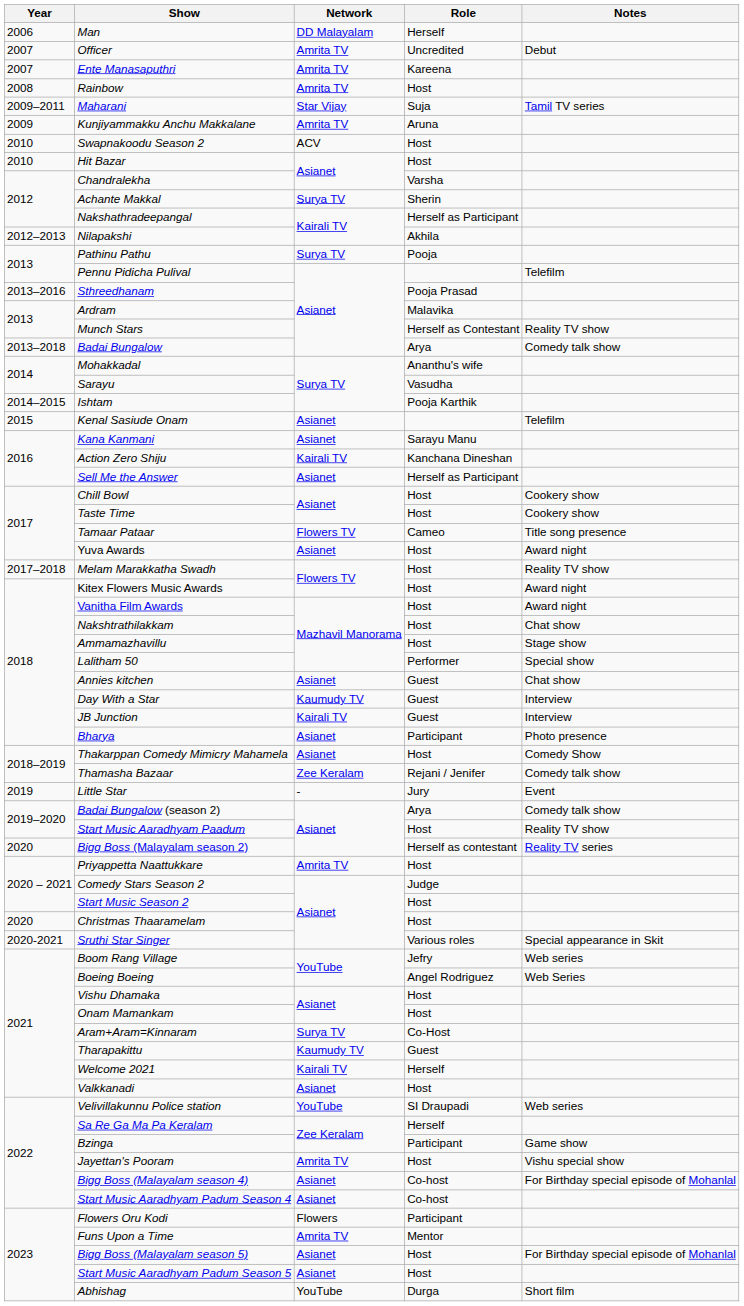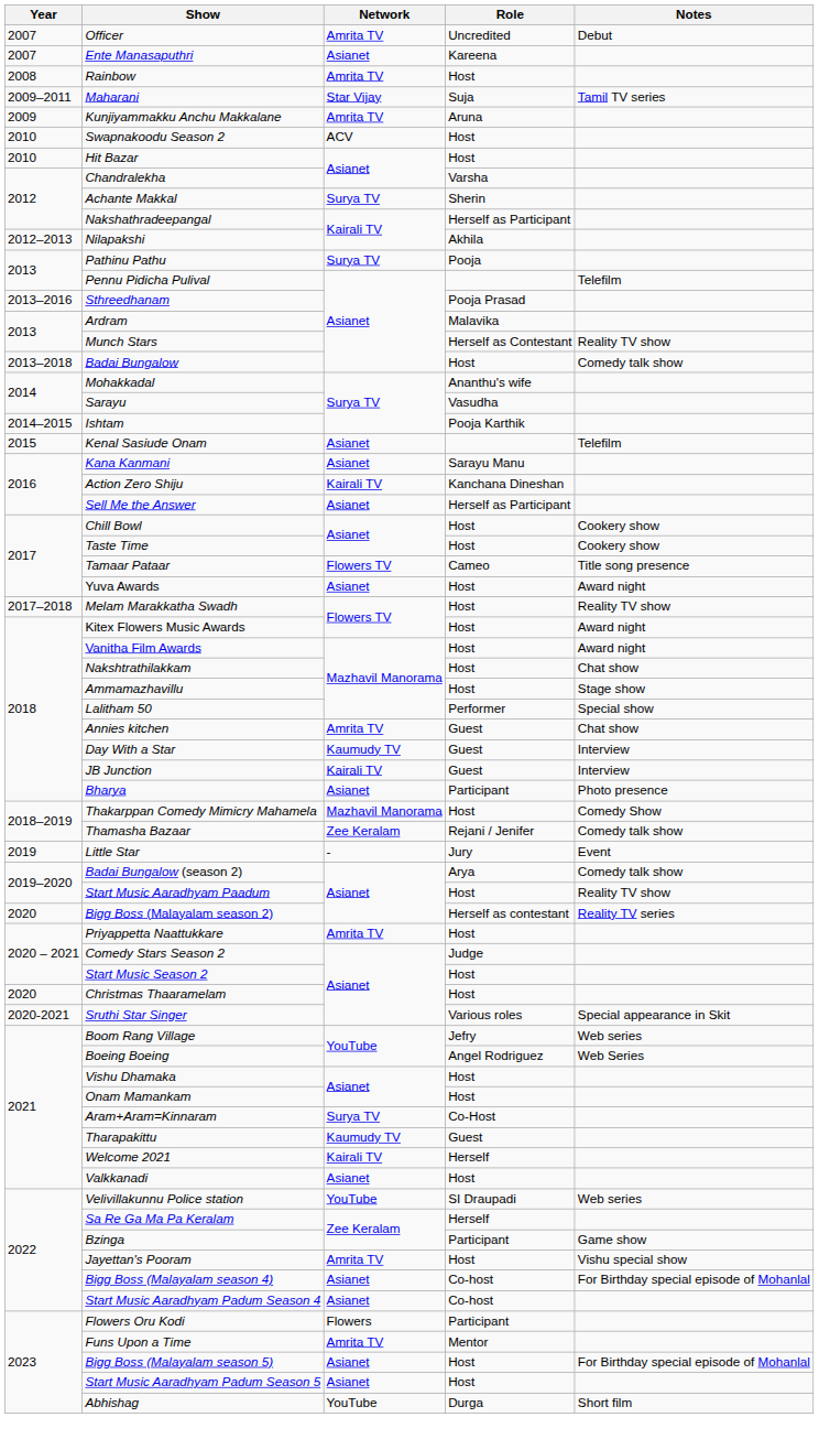 <table class="wikitable sortable">
 <tr>
 <th>Year</th>
 <th>Show</th>
 <th>Network</th>
 <th>Role</th>
 <th class="unsortable">Notes</th>
-</tr>
-<tr>
-<td>2006</td>
-<td><em>Man</em></td>
-<td><a href='#'>DD Malayalam</a></td>
-<td>Herself</td>
-<td></td>
 </tr>
 <tr>
 <td>2007</td>
 <td><em>Officer</em></td>
 <td><a href='#'>Amrita TV</a></td>
 <td>Uncredited</td>
 <td>Debut</td>
 </tr>
 <tr>
 <td>2007</td>
 <td><em><a href='#'>Ente Manasaputhri</a></em></td>
-<td><a href='#'>Amrita TV</a></td>
+<td><a href='#'>Asianet</a></td>
 <td>Kareena</td>
 <td></td>
 </tr>
 <tr>
 <td>2008</td>
 <td><em>Rainbow</em></td>
 <td><a href='#'>Amrita TV</a></td>
 <td>Host</td>
 <td></td>
 </tr>
 <tr>
 <td>2009–2011</td>
 <td><em><a href='#'>Maharani</a></em></td>
 <td><a href='#'>Star Vijay</a></td>
 <td>Suja</td>
 <td><a href='#'>Tamil</a> TV series</td>
 </tr>
 <tr>
 <td>2009</td>
 <td><em>Kunjiyammakku Anchu Makkalane</em></td>
 <td><a href='#'>Amrita TV</a></td>
 <td>Aruna</td>
 <td></td>
 </tr>
 <tr>
 <td>2010</td>
 <td><em>Swapnakoodu Season 2</em></td>
 <td>ACV</td>
 <td>Host</td>
 <td></td>
 </tr>
 <tr>
 <td>2010</td>
 <td><em>Hit Bazar</em></td>
 <td rowspan=2><a href='#'>Asianet</a></td>
 <td>Host</td>
 <td></td>
 </tr>
 <tr>
 <td rowspan=3>2012</td>
 <td><em>Chandralekha</em></td>
 <td>Varsha</td>
 <td></td>
 </tr>
 <tr>
 <td><em>Achante Makkal</em></td>
 <td><a href='#'>Surya TV</a></td>
 <td>Sherin</td>
 <td></td>
 </tr>
 <tr>
 <td><em>Nakshathradeepangal</em></td>
 <td rowspan=2><a href='#'>Kairali TV</a></td>
 <td>Herself as Participant</td>
 <td></td>
 </tr>
 <tr>
 <td>2012–2013</td>
 <td><em>Nilapakshi</em></td>
 <td>Akhila</td>
 <td></td>
 </tr>
 <tr>
 <td rowspan=2>2013</td>
 <td><em>Pathinu Pathu</em></td>
 <td><a href='#'>Surya TV</a></td>
 <td>Pooja</td>
 <td></td>
 </tr>
 <tr>
 <td><em>Pennu Pidicha Pulival</em></td>
 <td rowspan=5><a href='#'>Asianet</a></td>
 <td></td>
 <td>Telefilm</td>
 </tr>
 <tr>
 <td>2013–2016</td>
 <td><em><a href='#'>Sthreedhanam</a></em></td>
 <td>Pooja Prasad</td>
 <td></td>
 </tr>
 <tr>
 <td rowspan=2>2013</td>
 <td><em>Ardram</em></td>
 <td>Malavika</td>
 <td></td>
 </tr>
 <tr>
 <td><em>Munch Stars</em></td>
 <td>Herself as  Contestant</td>
 <td>Reality TV show</td>
 </tr>
 <tr>
 <td>2013–2018</td>
 <td><em><a href='#'>Badai Bungalow</a></em></td>
-<td>Arya</td>
+<td>Host</td>
 <td>Comedy talk show</td>
 </tr>
 <tr>
 <td rowspan=2>2014</td>
 <td><em>Mohakkadal</em></td>
 <td rowspan=3><a href='#'>Surya TV</a></td>
 <td>Ananthu's wife</td>
 <td></td>
 </tr>
 <tr>
 <td><em>Sarayu</em></td>
 <td>Vasudha</td>
 <td></td>
 </tr>
 <tr>
 <td>2014–2015</td>
 <td><em>Ishtam</em></td>
 <td>Pooja Karthik</td>
 <td></td>
 </tr>
 <tr>
 <td>2015</td>
 <td><em>Kenal Sasiude Onam</em></td>
 <td><a href='#'>Asianet</a></td>
 <td></td>
 <td>Telefilm</td>
 </tr>
 <tr>
 <td rowspan=3>2016</td>
 <td><em><a href='#'>Kana Kanmani</a></em></td>
 <td><a href='#'>Asianet</a></td>
 <td>Sarayu Manu</td>
 <td></td>
 </tr>
 <tr>
 <td><em>Action Zero Shiju</em></td>
 <td><a href='#'>Kairali TV</a></td>
 <td>Kanchana Dineshan</td>
 <td></td>
 </tr>
 <tr>
 <td><em><a href='#'>Sell Me the Answer</a></em></td>
 <td><a href='#'>Asianet</a></td>
 <td>Herself as Participant</td>
 <td></td>
 </tr>
 <tr>
 <td rowspan=4>2017</td>
 <td><em>Chill Bowl</em></td>
 <td rowspan=2><a href='#'>Asianet</a></td>
 <td>Host</td>
 <td>Cookery show</td>
 </tr>
 <tr>
 <td><em>Taste Time</em></td>
 <td>Host</td>
 <td>Cookery show</td>
 </tr>
 <tr>
 <td><em>Tamaar Pataar</em></td>
 <td><a href='#'>Flowers TV</a></td>
 <td>Cameo</td>
 <td>Title song presence</td>
 </tr>
 <tr>
 <td>Yuva Awards</td>
 <td><a href='#'>Asianet</a></td>
 <td>Host</td>
 <td>Award night</td>
 </tr>
 <tr>
 <td>2017–2018</td>
 <td><em>Melam Marakkatha Swadh</em></td>
 <td rowspan=2><a href='#'>Flowers TV</a></td>
 <td>Host</td>
 <td>Reality TV show</td>
 </tr>
 <tr>
 <td rowspan=9>2018</td>
 <td>Kitex Flowers Music Awards</td>
 <td>Host</td>
 <td>Award night</td>
 </tr>
 <tr>
 <td><a href='#'>Vanitha Film Awards</a></td>
 <td rowspan=4><a href='#'>Mazhavil Manorama</a></td>
 <td>Host</td>
 <td>Award night</td>
 </tr>
 <tr>
 <td><em>Nakshtrathilakkam</em></td>
 <td>Host</td>
 <td>Chat show</td>
 </tr>
 <tr>
 <td><em>Ammamazhavillu</em></td>
 <td>Host</td>
 <td>Stage show</td>
 </tr>
 <tr>
 <td><em>Lalitham 50</em></td>
 <td>Performer</td>
 <td>Special show</td>
 </tr>
 <tr>
 <td><em>Annies kitchen</em></td>
-<td><a href='#'>Asianet</a></td>
+<td><a href='#'>Amrita TV</a></td>
 <td>Guest</td>
 <td>Chat show</td>
 </tr>
 <tr>
 <td><em>Day With a Star</em></td>
 <td><a href='#'>Kaumudy TV</a></td>
 <td>Guest</td>
 <td>Interview</td>
 </tr>
 <tr>
 <td><em>JB Junction</em></td>
 <td><a href='#'>Kairali TV</a></td>
 <td>Guest</td>
 <td>Interview</td>
 </tr>
 <tr>
 <td><em><a href='#'>Bharya</a></em></td>
 <td><a href='#'>Asianet</a></td>
 <td>Participant</td>
 <td>Photo presence</td>
 </tr>
 <tr>
 <td rowspan=2>2018–2019</td>
 <td><em>Thakarppan Comedy Mimicry Mahamela</em></td>
-<td><a href='#'>Asianet</a></td>
+<td><a href='#'>Mazhavil Manorama</a></td>
 <td>Host</td>
 <td>Comedy Show</td>
 </tr>
 <tr>
 <td><em>Thamasha Bazaar</em></td>
 <td><a href='#'>Zee Keralam</a></td>
 <td>Rejani / Jenifer</td>
 <td>Comedy talk show</td>
 </tr>
 <tr>
 <td>2019</td>
 <td><em>Little Star</em></td>
 <td>-</td>
 <td>Jury</td>
 <td>Event</td>
 </tr>
 <tr>
 <td Rowspan=2>2019–2020</td>
 <td><em><a href='#'>Badai Bungalow</a></em> (season 2)</td>
 <td rowspan=3><a href='#'>Asianet</a></td>
 <td>Arya</td>
 <td>Comedy talk show</td>
 </tr>
 <tr>
 <td><em><a href='#'>Start Music Aaradhyam Paadum</a></em></td>
 <td>Host</td>
 <td>Reality TV show</td>
 </tr>
 <tr>
 <td>2020</td>
 <td><a href='#'><em>Bigg Boss</em> (Malayalam season 2)</a></td>
 <td>Herself as contestant</td>
 <td><a href='#'>Reality TV</a> series</td>
 </tr>
 <tr>
 <td Rowspan=3>2020 – 2021</td>
 <td><em>Priyappetta Naattukkare</em></td>
 <td><a href='#'>Amrita TV</a></td>
 <td>Host</td>
 <td></td>
 </tr>
 <tr>
 <td><em>Comedy Stars Season 2</em></td>
 <td rowspan=4><a href='#'>Asianet</a></td>
 <td>Judge</td>
 <td></td>
 </tr>
 <tr>
 <td><em><a href='#'>Start Music Season 2</a></em></td>
 <td>Host</td>
 <td></td>
 </tr>
 <tr>
 <td>2020</td>
 <td><em>Christmas Thaaramelam</em></td>
 <td>Host</td>
 <td></td>
 </tr>
 <tr>
 <td>2020-2021</td>
 <td><em><a href='#'>Sruthi Star Singer</a></em></td>
 <td>Various roles</td>
 <td>Special appearance in Skit</td>
 </tr>
 <tr>
 <td Rowspan=8>2021</td>
 <td><em>Boom Rang Village</em></td>
 <td rowspan=2><a href='#'>YouTube</a></td>
 <td>Jefry</td>
 <td>Web series</td>
 </tr>
 <tr>
 <td><em>Boeing Boeing</em></td>
 <td>Angel Rodriguez</td>
 <td>Web Series</td>
 </tr>
 <tr>
 <td><em>Vishu Dhamaka</em></td>
 <td rowspan=2><a href='#'>Asianet</a></td>
 <td>Host</td>
 <td></td>
 </tr>
 <tr>
 <td><em>Onam Mamankam</em></td>
 <td>Host</td>
 <td></td>
 </tr>
 <tr>
 <td><em>Aram+Aram=Kinnaram</em></td>
 <td><a href='#'>Surya TV</a></td>
 <td>Co-Host</td>
 <td></td>
 </tr>
 <tr>
 <td><em>Tharapakittu</em></td>
 <td><a href='#'>Kaumudy TV</a></td>
 <td>Guest</td>
 <td></td>
 </tr>
 <tr>
 <td><em>Welcome 2021</em></td>
 <td><a href='#'>Kairali TV</a></td>
 <td>Herself</td>
 <td></td>
 </tr>
 <tr>
 <td><em>Valkkanadi</em></td>
 <td><a href='#'>Asianet</a></td>
 <td>Host</td>
 <td></td>
 </tr>
 <tr>
 <td Rowspan=6>2022</td>
 <td><em>Velivillakunnu Police station</em></td>
 <td><a href='#'>YouTube</a></td>
 <td>SI Draupadi</td>
 <td>Web series</td>
 </tr>
 <tr>
 <td><em><a href='#'>Sa Re Ga Ma Pa Keralam</a></em></td>
 <td rowspan=2><a href='#'>Zee Keralam</a></td>
 <td>Herself</td>
 <td></td>
 </tr>
 <tr>
 <td><em>Bzinga</em></td>
 <td>Participant</td>
 <td>Game show</td>
 </tr>
 <tr>
 <td><em> Jayettan's Pooram</em></td>
 <td><a href='#'>Amrita TV</a></td>
 <td>Host</td>
 <td>Vishu special show</td>
 </tr>
 <tr>
 <td><em><a href='#'>Bigg Boss (Malayalam season 4)</a></em></td>
 <td><a href='#'>Asianet</a></td>
 <td>Co-host</td>
 <td>For Birthday special episode of <a href='#'>Mohanlal</a></td>
 </tr>
 <tr>
 <td><em><a href='#'>Start Music Aaradhyam Padum Season 4</a> </em></td>
 <td><a href='#'>Asianet</a></td>
 <td>Co-host</td>
 <td></td>
 </tr>
 <tr>
 <td rowspan=5>2023</td>
 <td><em>Flowers Oru Kodi</em></td>
 <td>Flowers</td>
 <td>Participant</td>
 <td></td>
 </tr>
 <tr>
 <td><em>Funs Upon a Time</em></td>
 <td><a href='#'>Amrita TV</a></td>
 <td>Mentor</td>
 <td></td>
 </tr>
 <tr>
 <td><em><a href='#'>Bigg Boss (Malayalam season 5)</a></em></td>
 <td><a href='#'>Asianet</a></td>
 <td>Host</td>
 <td>For Birthday special episode of <a href='#'>Mohanlal</a></td>
 </tr>
 <tr>
 <td><em><a href='#'>Start Music Aaradhyam Padum Season 5</a> </em></td>
 <td><a href='#'>Asianet</a></td>
 <td>Host</td>
 <td></td>
 </tr>
 <tr>
 <td><em>Abhishag</em></td>
 <td>YouTube</td>
 <td>Durga</td>
 <td>Short film</td>
 </tr>
 </table>
